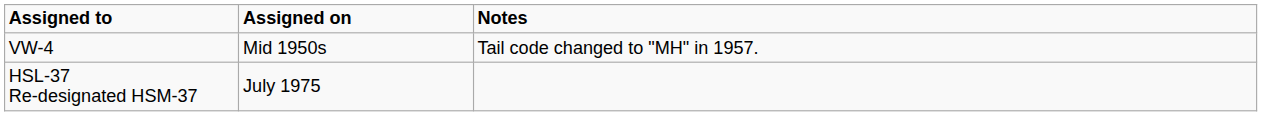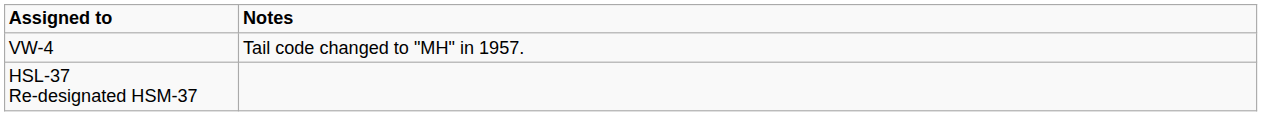 <table class="wikitable" style="width: 70%;">
 <tr>
 <td style="width: 200px;"><strong>Assigned to</strong></td>
-<td style="width: 200px;"><strong>Assigned on</strong></td>
 <td><strong>Notes</strong></td>
 </tr>
 <tr>
 <td>VW-4</td>
-<td>Mid 1950s</td>
 <td>Tail code changed to "MH" in 1957.</td>
 </tr>
 <tr>
 <td>HSL-37<br>Re-designated HSM-37</td>
-<td>July 1975</td>
 <td></td>
 </tr>
 </table>
